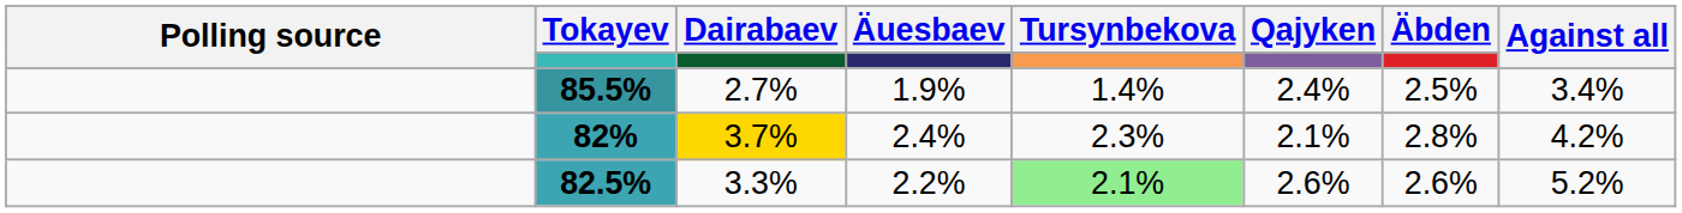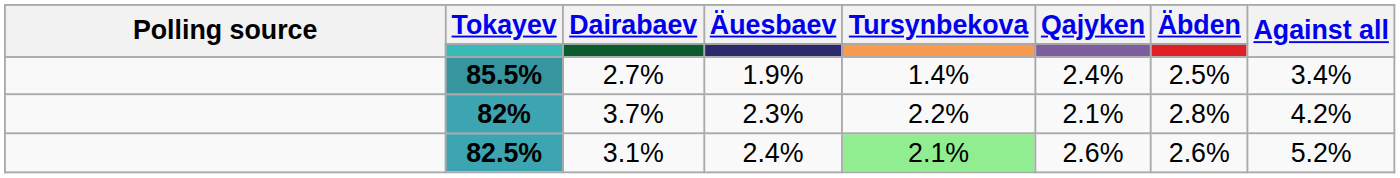 <table class="wikitable" style="text-align: center; font-size:90%; line-height:14px;">
 <tr>
 <th rowspan="2" style="width:230px;">Polling source</th>
 <th style="width:50px;"><a href='#'>Tokayev</a></th>
 <th style="width:50px;"><a href='#'>Dairabaev</a></th>
 <th><a href='#'>Äuesbaev</a></th>
 <th><a href='#'>Tursynbekova</a></th>
 <th><a href='#'>Qajyken</a></th>
 <th><a href='#'>Äbden</a></th>
 <th rowspan="2"><a href='#'>Against all</a></th>
 </tr>
 <tr>
 <th style="background:#3AB9B9;"></th>
 <th style="background:#0A5C2F;"></th>
 <th style="background:#2B286C;"></th>
 <th style="background:#F89B4F;"></th>
 <th style="background:#7D5D9C;"></th>
 <th style="background:#DF2127;"></th>
 </tr>
 <tr>
 <td></td>
 <td style="background-color:#36959F;"><strong>85.5%</strong></td>
 <td>2.7%</td>
 <td>1.9%</td>
 <td>1.4%</td>
 <td>2.4%</td>
 <td>2.5%</td>
 <td>3.4%</td>
 </tr>
 <tr>
 <td></td>
 <td style="background:#3CA5B1;"><strong>82%</strong></td>
-<td style="background: gold;">3.7%</td>
-<td>2.4%</td>
+<td>3.7%</td>
 <td>2.3%</td>
+<td>2.2%</td>
 <td>2.1%</td>
 <td>2.8%</td>
 <td>4.2%</td>
 </tr>
 <tr>
 <td></td>
 <td style="background:#3CA5B1;"><strong>82.5%</strong></td>
-<td>3.3%</td>
-<td>2.2%</td>
+<td>3.1%</td>
+<td>2.4%</td>
 <td style="background: lightgreen;">2.1%</td>
 <td>2.6%</td>
 <td>2.6%</td>
 <td>5.2%</td>
 </tr>
 </table>
